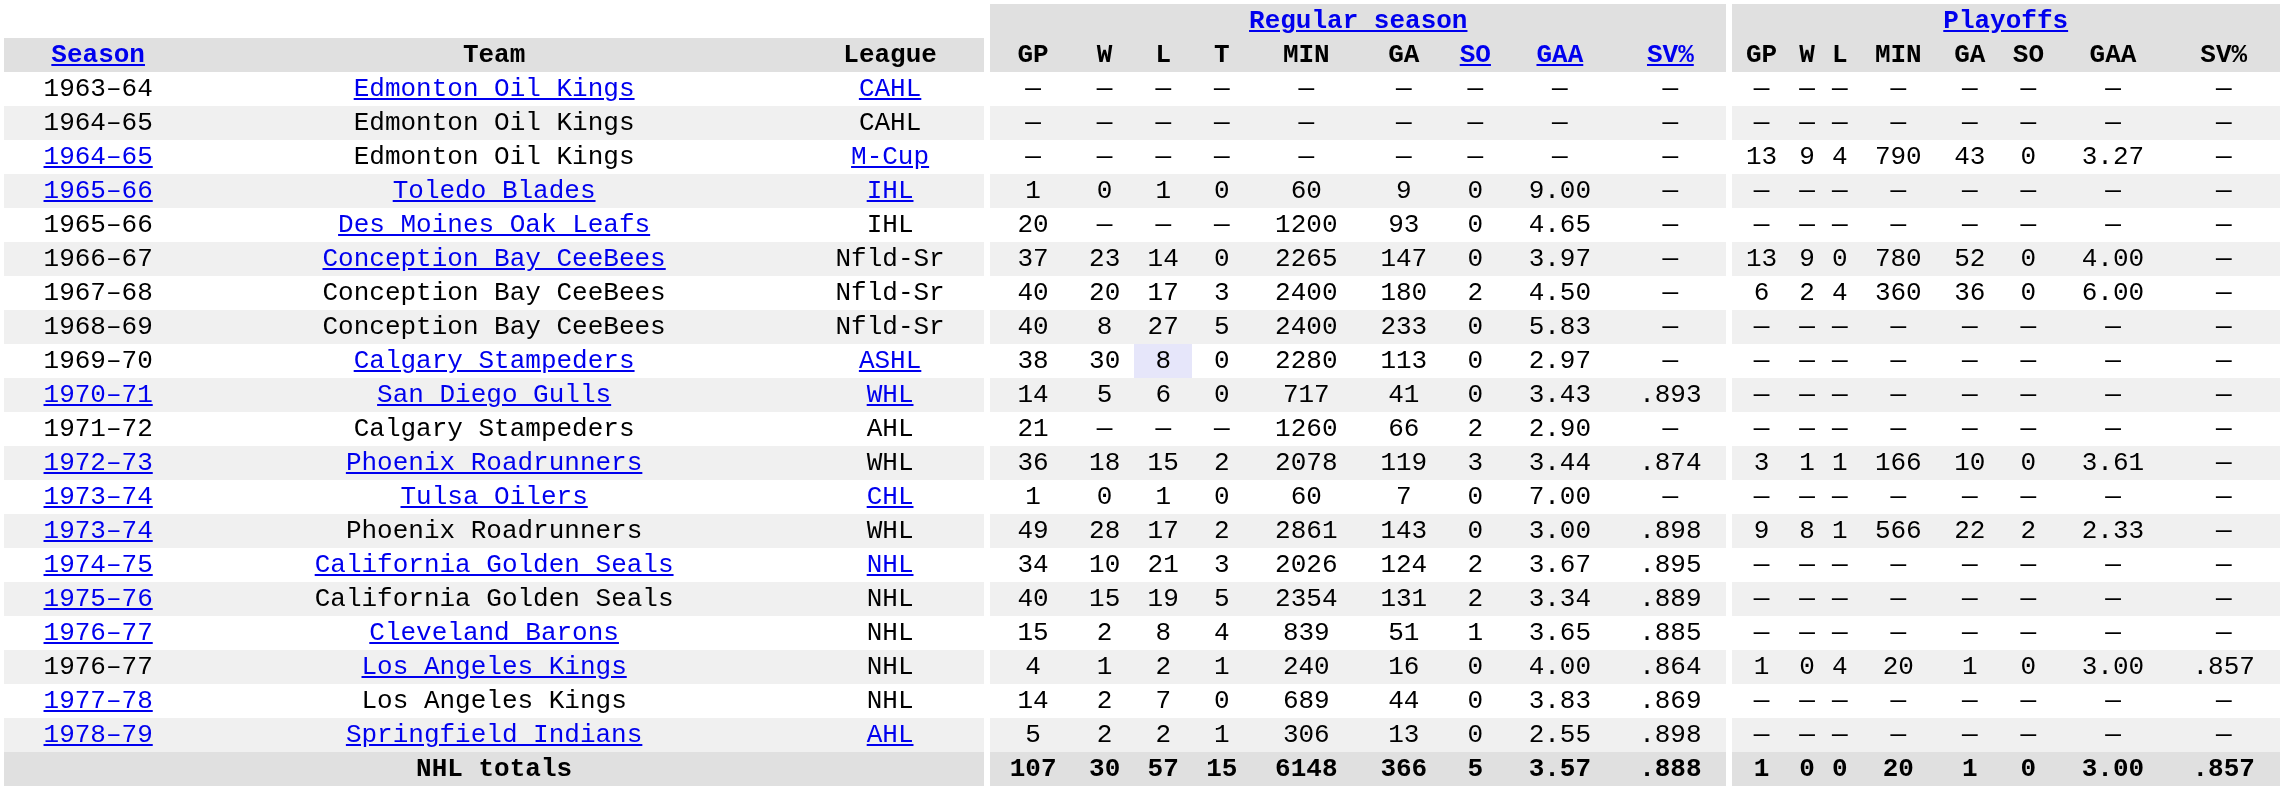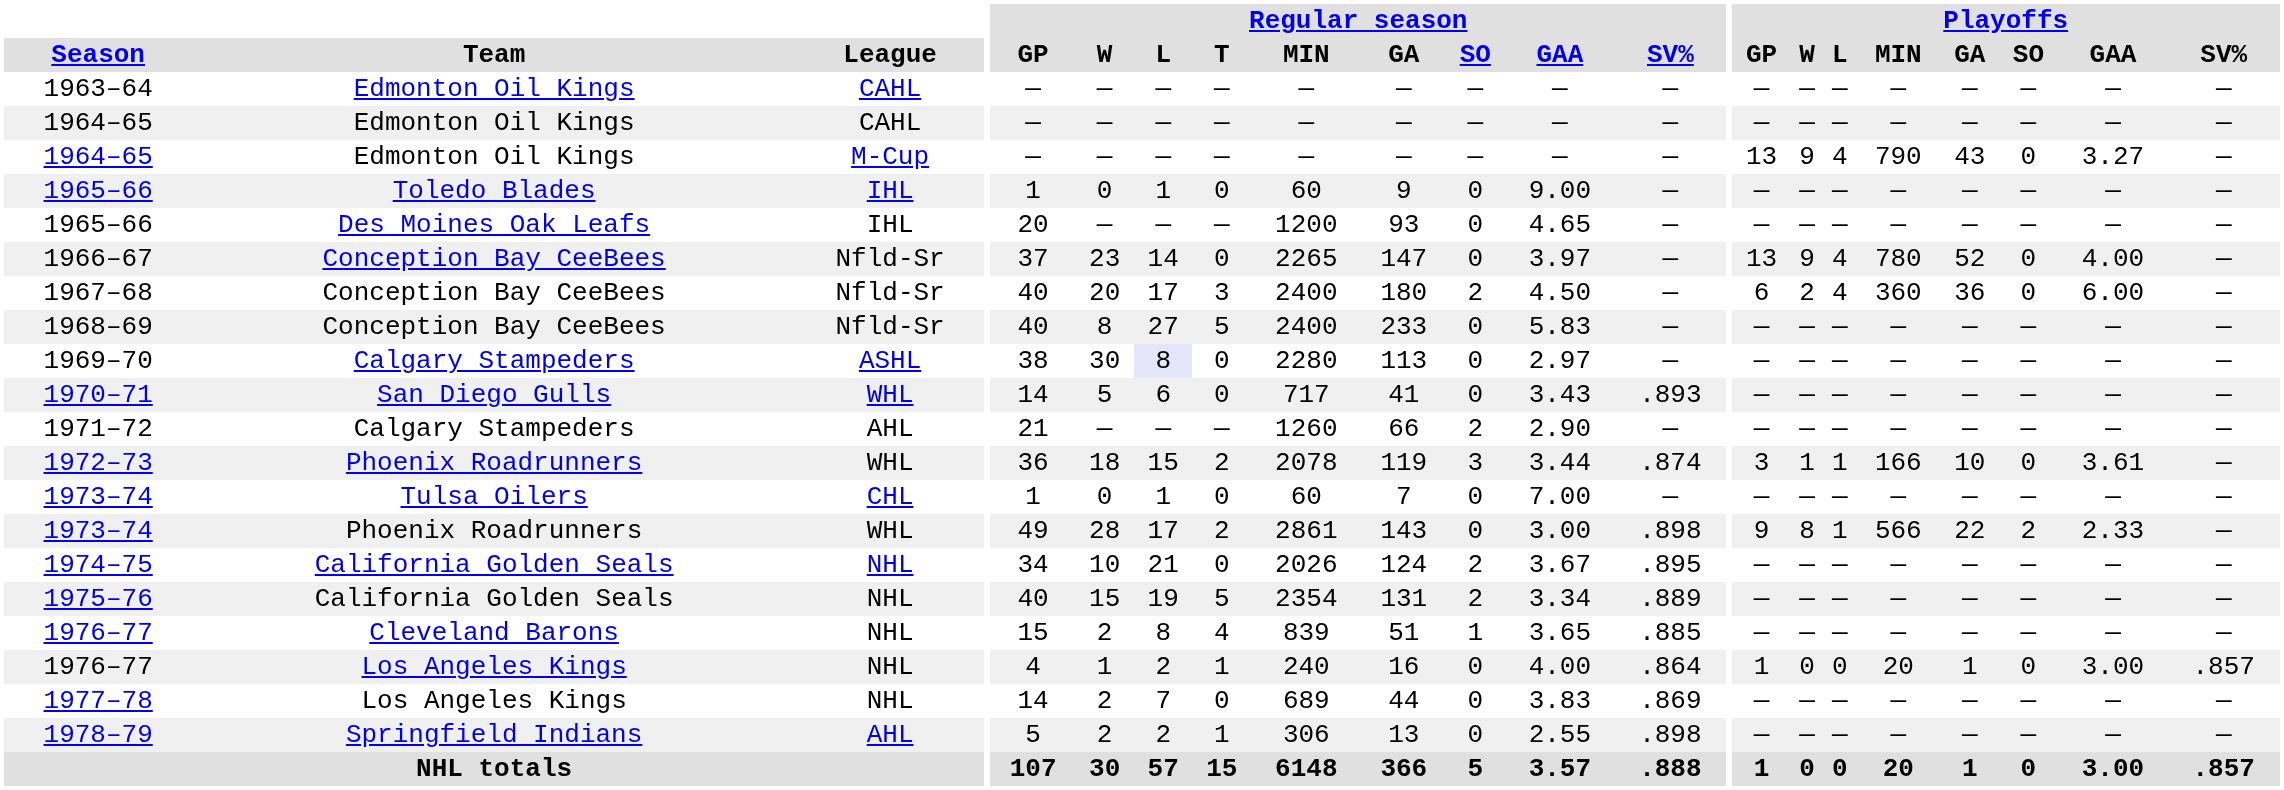 <table border="0" cellpadding="1" cellspacing="0" style="width:90%; text-align:center;">
 <tr bgcolor="#e0e0e0">
 <th colspan="3" bgcolor="#ffffff"></th>
 <th rowspan="99" bgcolor="#ffffff"></th>
 <th colspan="9" bgcolor="#e0e0e0"><a href='#'>Regular season</a></th>
 <th rowspan="99" bgcolor="#ffffff"></th>
 <th colspan="8" bgcolor="#e0e0e0"><a href='#'>Playoffs</a></th>
 </tr>
 <tr bgcolor="#e0e0e0">
 <th><a href='#'>Season</a></th>
 <th>Team</th>
 <th>League</th>
 <th>GP</th>
 <th>W</th>
 <th>L</th>
 <th>T</th>
 <th>MIN</th>
 <th>GA</th>
 <th><a href='#'>SO</a></th>
 <th><a href='#'>GAA</a></th>
 <th><a href='#'>SV%</a></th>
 <th>GP</th>
 <th>W</th>
 <th>L</th>
 <th>MIN</th>
 <th>GA</th>
 <th>SO</th>
 <th>GAA</th>
 <th>SV%</th>
 </tr>
 <tr>
 <td>1963–64</td>
 <td><a href='#'>Edmonton Oil Kings</a></td>
 <td><a href='#'>CAHL</a></td>
 <td>—</td>
 <td>—</td>
 <td>—</td>
 <td>—</td>
 <td>—</td>
 <td>—</td>
 <td>—</td>
 <td>—</td>
 <td>—</td>
 <td>—</td>
 <td>—</td>
 <td>—</td>
 <td>—</td>
 <td>—</td>
 <td>—</td>
 <td>—</td>
 <td>—</td>
 </tr>
 <tr bgcolor="#f0f0f0">
 <td>1964–65</td>
 <td>Edmonton Oil Kings</td>
 <td>CAHL</td>
 <td>—</td>
 <td>—</td>
 <td>—</td>
 <td>—</td>
 <td>—</td>
 <td>—</td>
 <td>—</td>
 <td>—</td>
 <td>—</td>
 <td>—</td>
 <td>—</td>
 <td>—</td>
 <td>—</td>
 <td>—</td>
 <td>—</td>
 <td>—</td>
 <td>—</td>
 </tr>
 <tr>
 <td><a href='#'>1964–65</a></td>
 <td>Edmonton Oil Kings</td>
 <td><a href='#'>M-Cup</a></td>
 <td>—</td>
 <td>—</td>
 <td>—</td>
 <td>—</td>
 <td>—</td>
 <td>—</td>
 <td>—</td>
 <td>—</td>
 <td>—</td>
 <td>13</td>
 <td>9</td>
 <td>4</td>
 <td>790</td>
 <td>43</td>
 <td>0</td>
 <td>3.27</td>
 <td>—</td>
 </tr>
 <tr bgcolor="#f0f0f0">
 <td><a href='#'>1965–66</a></td>
 <td><a href='#'>Toledo Blades</a></td>
 <td><a href='#'>IHL</a></td>
 <td>1</td>
 <td>0</td>
 <td>1</td>
 <td>0</td>
 <td>60</td>
 <td>9</td>
 <td>0</td>
 <td>9.00</td>
 <td>—</td>
 <td>—</td>
 <td>—</td>
 <td>—</td>
 <td>—</td>
 <td>—</td>
 <td>—</td>
 <td>—</td>
 <td>—</td>
 </tr>
 <tr>
 <td>1965–66</td>
 <td><a href='#'>Des Moines Oak Leafs</a></td>
 <td>IHL</td>
 <td>20</td>
 <td>—</td>
 <td>—</td>
 <td>—</td>
 <td>1200</td>
 <td>93</td>
 <td>0</td>
 <td>4.65</td>
 <td>—</td>
 <td>—</td>
 <td>—</td>
 <td>—</td>
 <td>—</td>
 <td>—</td>
 <td>—</td>
 <td>—</td>
 <td>—</td>
 </tr>
 <tr bgcolor="#f0f0f0">
 <td>1966–67</td>
 <td><a href='#'>Conception Bay CeeBees</a></td>
 <td>Nfld-Sr</td>
 <td>37</td>
 <td>23</td>
 <td>14</td>
 <td>0</td>
 <td>2265</td>
 <td>147</td>
 <td>0</td>
 <td>3.97</td>
 <td>—</td>
 <td>13</td>
 <td>9</td>
-<td>0</td>
+<td>4</td>
 <td>780</td>
 <td>52</td>
 <td>0</td>
 <td>4.00</td>
 <td>—</td>
 </tr>
 <tr>
 <td>1967–68</td>
 <td>Conception Bay CeeBees</td>
 <td>Nfld-Sr</td>
 <td>40</td>
 <td>20</td>
 <td>17</td>
 <td>3</td>
 <td>2400</td>
 <td>180</td>
 <td>2</td>
 <td>4.50</td>
 <td>—</td>
 <td>6</td>
 <td>2</td>
 <td>4</td>
 <td>360</td>
 <td>36</td>
 <td>0</td>
 <td>6.00</td>
 <td>—</td>
 </tr>
 <tr bgcolor="#f0f0f0">
 <td>1968–69</td>
 <td>Conception Bay CeeBees</td>
 <td>Nfld-Sr</td>
 <td>40</td>
 <td>8</td>
 <td>27</td>
 <td>5</td>
 <td>2400</td>
 <td>233</td>
 <td>0</td>
 <td>5.83</td>
 <td>—</td>
 <td>—</td>
 <td>—</td>
 <td>—</td>
 <td>—</td>
 <td>—</td>
 <td>—</td>
 <td>—</td>
 <td>—</td>
 </tr>
 <tr>
 <td>1969–70</td>
 <td><a href='#'>Calgary Stampeders</a></td>
 <td><a href='#'>ASHL</a></td>
 <td>38</td>
 <td>30</td>
 <td style="background: lavender;">8</td>
 <td>0</td>
 <td>2280</td>
 <td>113</td>
 <td>0</td>
 <td>2.97</td>
 <td>—</td>
 <td>—</td>
 <td>—</td>
 <td>—</td>
 <td>—</td>
 <td>—</td>
 <td>—</td>
 <td>—</td>
 <td>—</td>
 </tr>
 <tr bgcolor="#f0f0f0">
 <td><a href='#'>1970–71</a></td>
 <td><a href='#'>San Diego Gulls</a></td>
 <td><a href='#'>WHL</a></td>
 <td>14</td>
 <td>5</td>
 <td>6</td>
 <td>0</td>
 <td>717</td>
 <td>41</td>
 <td>0</td>
 <td>3.43</td>
 <td>.893</td>
 <td>—</td>
 <td>—</td>
 <td>—</td>
 <td>—</td>
 <td>—</td>
 <td>—</td>
 <td>—</td>
 <td>—</td>
 </tr>
 <tr>
 <td>1971–72</td>
 <td>Calgary Stampeders</td>
 <td>AHL</td>
 <td>21</td>
 <td>—</td>
 <td>—</td>
 <td>—</td>
 <td>1260</td>
 <td>66</td>
 <td>2</td>
 <td>2.90</td>
 <td>—</td>
 <td>—</td>
 <td>—</td>
 <td>—</td>
 <td>—</td>
 <td>—</td>
 <td>—</td>
 <td>—</td>
 <td>—</td>
 </tr>
 <tr bgcolor="#f0f0f0">
 <td><a href='#'>1972–73</a></td>
 <td><a href='#'>Phoenix Roadrunners</a></td>
 <td>WHL</td>
 <td>36</td>
 <td>18</td>
 <td>15</td>
 <td>2</td>
 <td>2078</td>
 <td>119</td>
 <td>3</td>
 <td>3.44</td>
 <td>.874</td>
 <td>3</td>
 <td>1</td>
 <td>1</td>
 <td>166</td>
 <td>10</td>
 <td>0</td>
 <td>3.61</td>
 <td>—</td>
 </tr>
 <tr>
 <td><a href='#'>1973–74</a></td>
 <td><a href='#'>Tulsa Oilers</a></td>
 <td><a href='#'>CHL</a></td>
 <td>1</td>
 <td>0</td>
 <td>1</td>
 <td>0</td>
 <td>60</td>
 <td>7</td>
 <td>0</td>
 <td>7.00</td>
 <td>—</td>
 <td>—</td>
 <td>—</td>
 <td>—</td>
 <td>—</td>
 <td>—</td>
 <td>—</td>
 <td>—</td>
 <td>—</td>
 </tr>
 <tr bgcolor="#f0f0f0">
 <td><a href='#'>1973–74</a></td>
 <td>Phoenix Roadrunners</td>
 <td>WHL</td>
 <td>49</td>
 <td>28</td>
 <td>17</td>
 <td>2</td>
 <td>2861</td>
 <td>143</td>
 <td>0</td>
 <td>3.00</td>
 <td>.898</td>
 <td>9</td>
 <td>8</td>
 <td>1</td>
 <td>566</td>
 <td>22</td>
 <td>2</td>
 <td>2.33</td>
 <td>—</td>
 </tr>
 <tr>
 <td><a href='#'>1974–75</a></td>
 <td><a href='#'>California Golden Seals</a></td>
 <td><a href='#'>NHL</a></td>
 <td>34</td>
 <td>10</td>
 <td>21</td>
-<td>3</td>
+<td>0</td>
 <td>2026</td>
 <td>124</td>
 <td>2</td>
 <td>3.67</td>
 <td>.895</td>
 <td>—</td>
 <td>—</td>
 <td>—</td>
 <td>—</td>
 <td>—</td>
 <td>—</td>
 <td>—</td>
 <td>—</td>
 </tr>
 <tr bgcolor="#f0f0f0">
 <td><a href='#'>1975–76</a></td>
 <td>California Golden Seals</td>
 <td>NHL</td>
 <td>40</td>
 <td>15</td>
 <td>19</td>
 <td>5</td>
 <td>2354</td>
 <td>131</td>
 <td>2</td>
 <td>3.34</td>
 <td>.889</td>
 <td>—</td>
 <td>—</td>
 <td>—</td>
 <td>—</td>
 <td>—</td>
 <td>—</td>
 <td>—</td>
 <td>—</td>
 </tr>
 <tr>
 <td><a href='#'>1976–77</a></td>
 <td><a href='#'>Cleveland Barons</a></td>
 <td>NHL</td>
 <td>15</td>
 <td>2</td>
 <td>8</td>
 <td>4</td>
 <td>839</td>
 <td>51</td>
 <td>1</td>
 <td>3.65</td>
 <td>.885</td>
 <td>—</td>
 <td>—</td>
 <td>—</td>
 <td>—</td>
 <td>—</td>
 <td>—</td>
 <td>—</td>
 <td>—</td>
 </tr>
 <tr bgcolor="#f0f0f0">
 <td>1976–77</td>
 <td><a href='#'>Los Angeles Kings</a></td>
 <td>NHL</td>
 <td>4</td>
 <td>1</td>
 <td>2</td>
 <td>1</td>
 <td>240</td>
 <td>16</td>
 <td>0</td>
 <td>4.00</td>
 <td>.864</td>
 <td>1</td>
 <td>0</td>
-<td>4</td>
+<td>0</td>
 <td>20</td>
 <td>1</td>
 <td>0</td>
 <td>3.00</td>
 <td>.857</td>
 </tr>
 <tr>
 <td><a href='#'>1977–78</a></td>
 <td>Los Angeles Kings</td>
 <td>NHL</td>
 <td>14</td>
 <td>2</td>
 <td>7</td>
 <td>0</td>
 <td>689</td>
 <td>44</td>
 <td>0</td>
 <td>3.83</td>
 <td>.869</td>
 <td>—</td>
 <td>—</td>
 <td>—</td>
 <td>—</td>
 <td>—</td>
 <td>—</td>
 <td>—</td>
 <td>—</td>
 </tr>
 <tr bgcolor="#f0f0f0">
 <td><a href='#'>1978–79</a></td>
 <td><a href='#'>Springfield Indians</a></td>
 <td><a href='#'>AHL</a></td>
 <td>5</td>
 <td>2</td>
 <td>2</td>
 <td>1</td>
 <td>306</td>
 <td>13</td>
 <td>0</td>
 <td>2.55</td>
 <td>.898</td>
 <td>—</td>
 <td>—</td>
 <td>—</td>
 <td>—</td>
 <td>—</td>
 <td>—</td>
 <td>—</td>
 <td>—</td>
 </tr>
 <tr bgcolor="#e0e0e0">
 <th colspan=3>NHL totals</th>
 <th>107</th>
 <th>30</th>
 <th>57</th>
 <th>15</th>
 <th>6148</th>
 <th>366</th>
 <th>5</th>
 <th>3.57</th>
 <th>.888</th>
 <th>1</th>
 <th>0</th>
 <th>0</th>
 <th>20</th>
 <th>1</th>
 <th>0</th>
 <th>3.00</th>
 <th>.857</th>
 </tr>
 </table>
